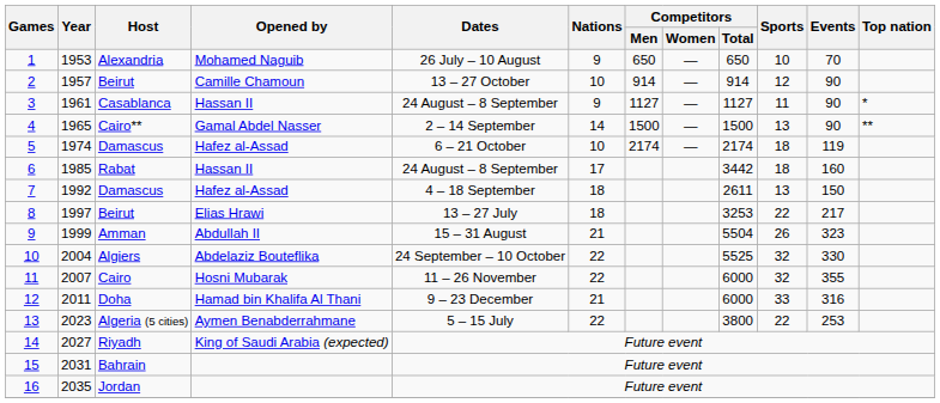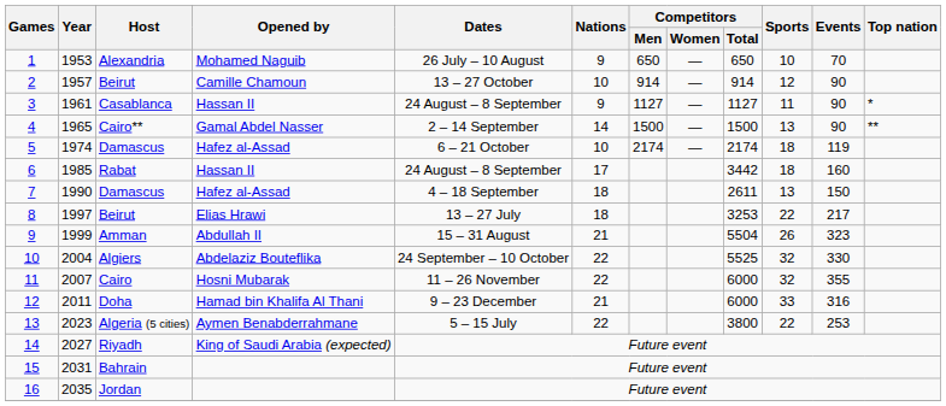 <table class="sortable wikitable" style="text-align:center; font-size:90%;">
 <tr>
 <th rowspan=2>Games</th>
 <th rowspan=2>Year</th>
 <th rowspan=2>Host</th>
 <th rowspan=2>Opened by</th>
 <th rowspan=2>Dates</th>
 <th rowspan=2>Nations</th>
 <th colspan=3>Competitors</th>
 <th rowspan=2>Sports</th>
 <th rowspan=2>Events</th>
 <th rowspan=2>Top nation</th>
 </tr>
 <tr>
 <th>Men</th>
 <th>Women</th>
 <th>Total</th>
 </tr>
 <tr>
 <td><a href='#'>1</a></td>
 <td>1953</td>
 <td align=left> <a href='#'>Alexandria</a></td>
 <td align=left><a href='#'>Mohamed Naguib</a></td>
 <td>26 July – 10 August</td>
 <td>9</td>
 <td>650</td>
 <td>—</td>
 <td>650</td>
 <td>10</td>
 <td>70</td>
 <td align=left></td>
 </tr>
 <tr>
 <td><a href='#'>2</a></td>
 <td>1957</td>
 <td align=left> <a href='#'>Beirut</a></td>
 <td align=left><a href='#'>Camille Chamoun</a></td>
 <td>13 – 27 October</td>
 <td>10</td>
 <td>914</td>
 <td>—</td>
 <td>914</td>
 <td>12</td>
 <td>90</td>
 <td align=left></td>
 </tr>
 <tr>
 <td><a href='#'>3</a></td>
 <td>1961</td>
 <td align=left> <a href='#'>Casablanca</a></td>
 <td align=left><a href='#'>Hassan II</a></td>
 <td>24 August – 8 September</td>
 <td>9</td>
 <td>1127</td>
 <td>—</td>
 <td>1127</td>
 <td>11</td>
 <td>90</td>
 <td align=left>*</td>
 </tr>
 <tr>
 <td><a href='#'>4</a></td>
 <td>1965</td>
 <td align=left> <a href='#'>Cairo</a>**</td>
 <td align=left><a href='#'>Gamal Abdel Nasser</a></td>
 <td>2 – 14 September</td>
 <td>14</td>
 <td>1500</td>
 <td>—</td>
 <td>1500</td>
 <td>13</td>
 <td>90</td>
 <td align=left>**</td>
 </tr>
 <tr>
 <td><a href='#'>5</a></td>
 <td>1974</td>
 <td align=left> <a href='#'>Damascus</a></td>
 <td align=left><a href='#'>Hafez al-Assad</a></td>
 <td>6 – 21 October</td>
 <td>10</td>
 <td>2174</td>
 <td>—</td>
 <td>2174</td>
 <td>18</td>
 <td>119</td>
 <td align=left></td>
 </tr>
 <tr>
 <td><a href='#'>6</a></td>
 <td>1985</td>
 <td align=left> <a href='#'>Rabat</a></td>
 <td align=left><a href='#'>Hassan II</a></td>
 <td>24 August – 8 September</td>
 <td>17</td>
 <td></td>
 <td></td>
 <td>3442</td>
 <td>18</td>
 <td>160</td>
 <td align=left></td>
 </tr>
 <tr>
 <td><a href='#'>7</a></td>
-<td>1992</td>
+<td>1990</td>
 <td align=left> <a href='#'>Damascus</a></td>
 <td align=left><a href='#'>Hafez al-Assad</a></td>
 <td>4 – 18 September</td>
 <td>18</td>
 <td></td>
 <td></td>
 <td>2611</td>
 <td>13</td>
 <td>150</td>
 <td align=left></td>
 </tr>
 <tr>
 <td><a href='#'>8</a></td>
 <td>1997</td>
 <td align=left> <a href='#'>Beirut</a></td>
 <td align=left><a href='#'>Elias Hrawi</a></td>
 <td>13 – 27 July</td>
 <td>18</td>
 <td></td>
 <td></td>
 <td>3253</td>
 <td>22</td>
 <td>217</td>
 <td align=left></td>
 </tr>
 <tr>
 <td><a href='#'>9</a></td>
 <td>1999</td>
 <td align=left> <a href='#'>Amman</a></td>
 <td align=left><a href='#'>Abdullah II</a></td>
 <td>15 – 31 August</td>
 <td>21</td>
 <td></td>
 <td></td>
 <td>5504</td>
 <td>26</td>
 <td>323</td>
 <td align=left></td>
 </tr>
 <tr>
 <td><a href='#'>10</a></td>
 <td>2004</td>
 <td align=left> <a href='#'>Algiers</a></td>
 <td align=left><a href='#'>Abdelaziz Bouteflika</a></td>
 <td>24 September – 10 October</td>
 <td>22</td>
 <td></td>
 <td></td>
 <td>5525</td>
 <td>32</td>
 <td>330</td>
 <td align=left></td>
 </tr>
 <tr>
 <td><a href='#'>11</a></td>
 <td>2007</td>
 <td align=left> <a href='#'>Cairo</a></td>
 <td align=left><a href='#'>Hosni Mubarak</a></td>
 <td>11 – 26 November</td>
 <td>22</td>
 <td></td>
 <td></td>
 <td>6000</td>
 <td>32</td>
 <td>355</td>
 <td align=left></td>
 </tr>
 <tr>
 <td><a href='#'>12</a></td>
 <td>2011</td>
 <td align=left> <a href='#'>Doha</a></td>
 <td align=left><a href='#'>Hamad bin Khalifa Al Thani</a></td>
 <td>9 – 23 December</td>
 <td>21</td>
 <td></td>
 <td></td>
 <td>6000</td>
 <td>33</td>
 <td>316</td>
 <td align=left></td>
 </tr>
 <tr>
 <td><a href='#'>13</a></td>
 <td>2023</td>
 <td align=left> <a href='#'>Algeria</a> <small>(5 cities)</small></td>
 <td align=left><a href='#'>Aymen Benabderrahmane</a> </td>
 <td>5 – 15 July</td>
 <td>22</td>
 <td></td>
 <td></td>
 <td>3800</td>
 <td>22</td>
 <td>253</td>
 <td align=left></td>
 </tr>
 <tr>
 <td><a href='#'>14</a></td>
 <td>2027</td>
 <td align=left> <a href='#'>Riyadh</a></td>
 <td align=left><a href='#'>King of Saudi Arabia</a> <em>(expected)</em></td>
 <td colspan=8><em>Future event</em></td>
 </tr>
 <tr>
 <td><a href='#'>15</a></td>
 <td>2031</td>
 <td align=left> <a href='#'>Bahrain</a></td>
 <td></td>
 <td colspan=8><em>Future event</em></td>
 </tr>
 <tr>
 <td><a href='#'>16</a></td>
 <td>2035</td>
 <td align=left> <a href='#'>Jordan</a></td>
 <td></td>
 <td colspan=8><em>Future event</em></td>
 </tr>
 <tr>
 </tr>
 </table>
